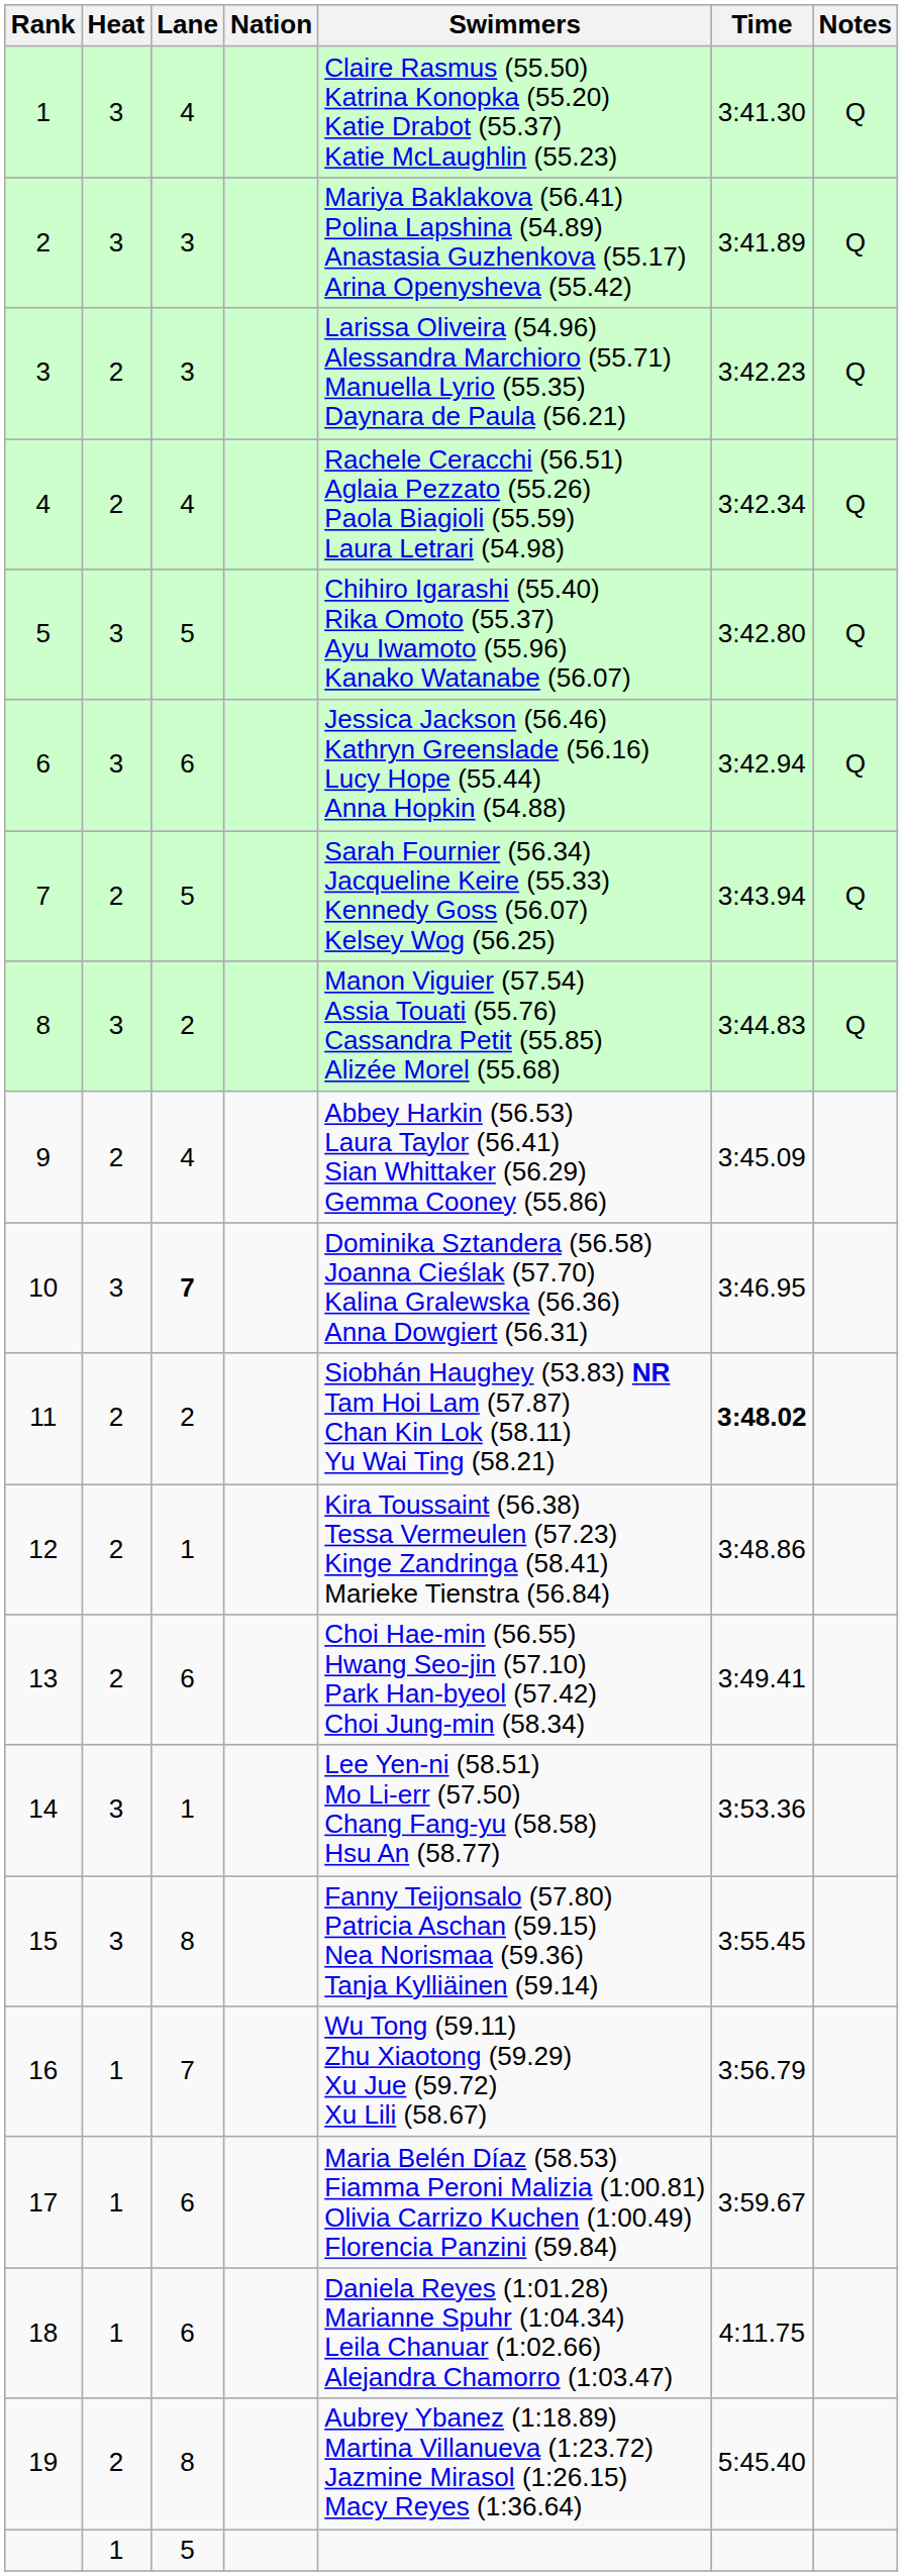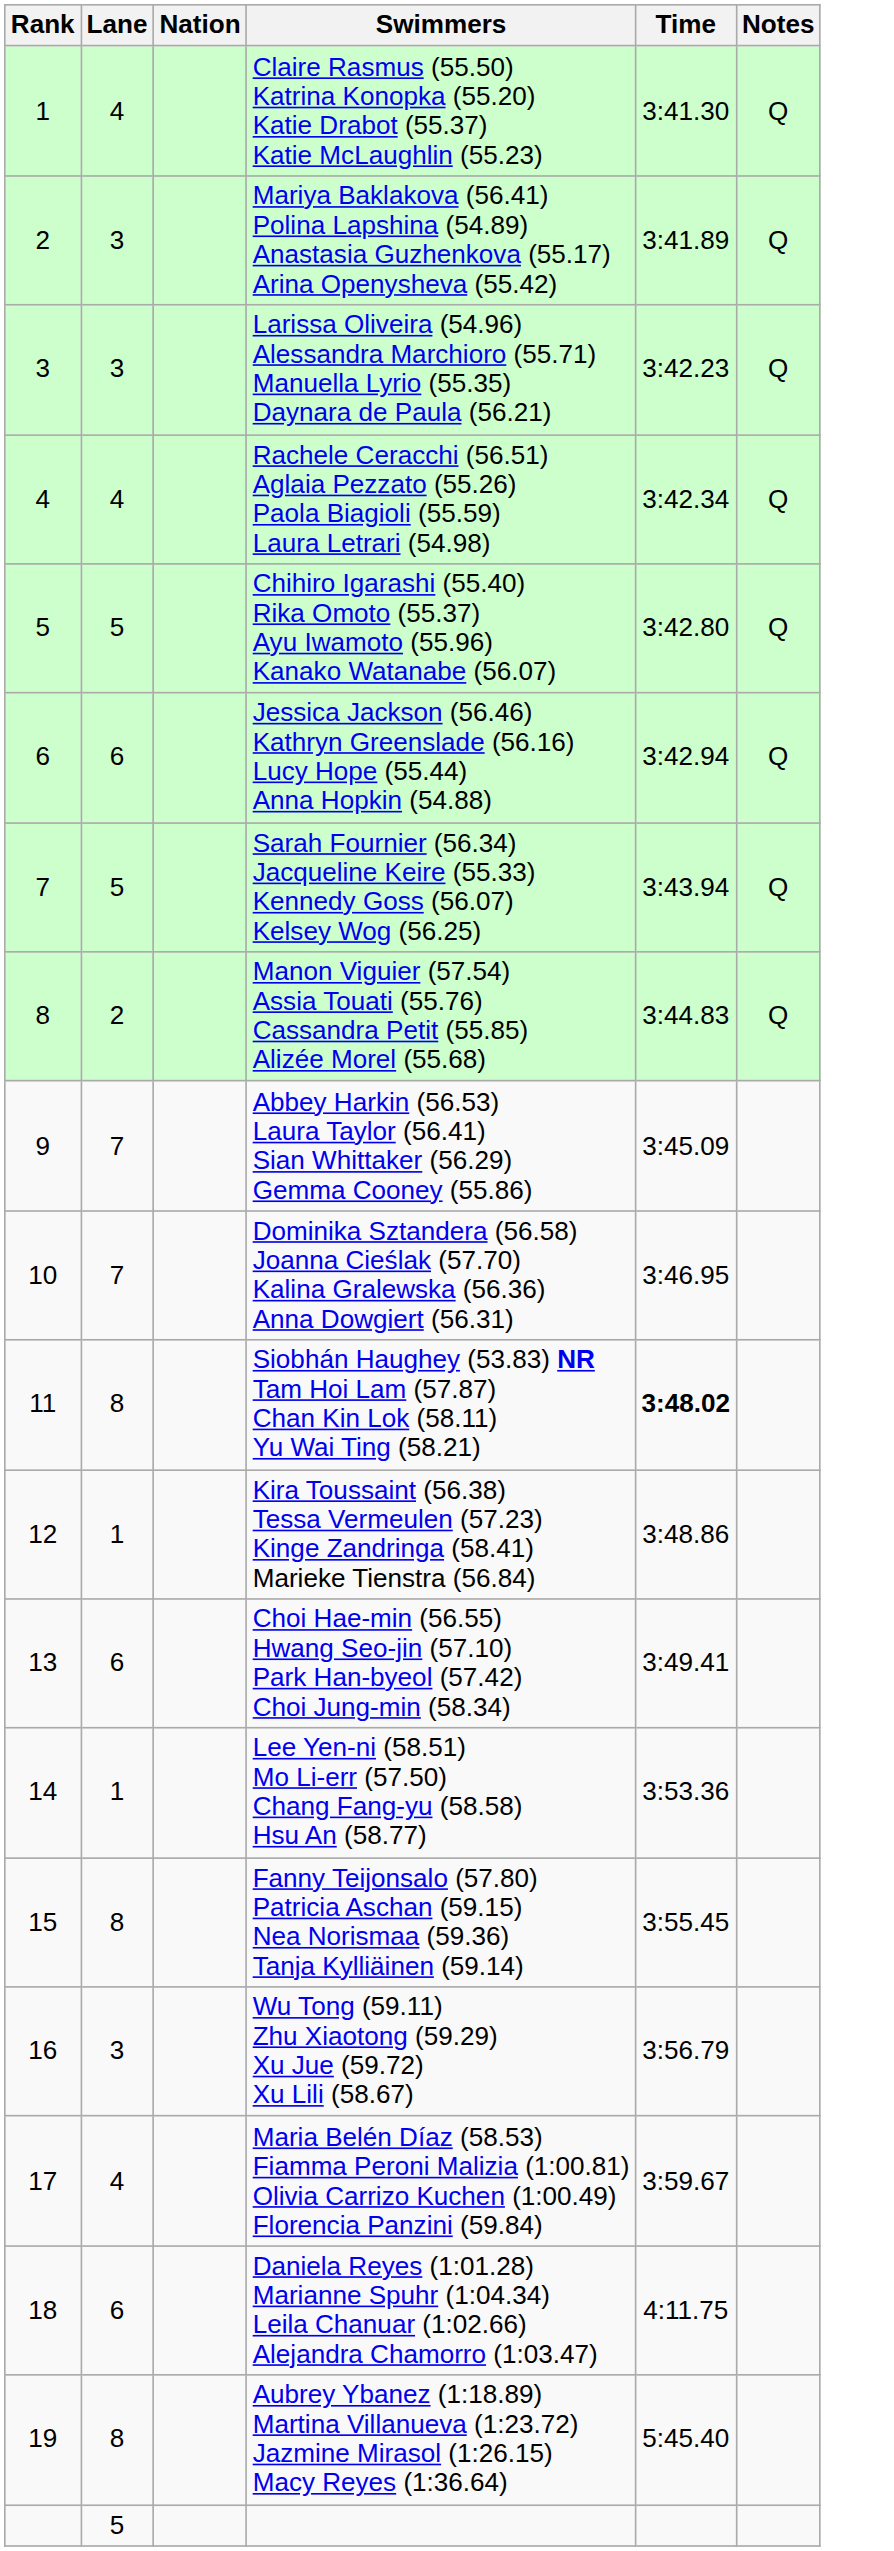 <table class="wikitable sortable" style="text-align:center">
 <tr>
 <th>Rank</th>
-<th>Heat</th>
 <th>Lane</th>
 <th>Nation</th>
 <th>Swimmers</th>
 <th>Time</th>
 <th>Notes</th>
 </tr>
 <tr bgcolor=ccffcc>
 <td>1</td>
-<td>3</td>
 <td>4</td>
 <td align=left></td>
 <td align=left><a href='#'>Claire Rasmus</a> (55.50)<br><a href='#'>Katrina Konopka</a> (55.20)<br><a href='#'>Katie Drabot</a> (55.37)<br><a href='#'>Katie McLaughlin</a> (55.23)</td>
 <td>3:41.30</td>
 <td>Q</td>
 </tr>
 <tr bgcolor=ccffcc>
 <td>2</td>
 <td>3</td>
-<td>3</td>
 <td align=left></td>
 <td align=left><a href='#'>Mariya Baklakova</a> (56.41)<br><a href='#'>Polina Lapshina</a> (54.89)<br><a href='#'>Anastasia Guzhenkova</a> (55.17)<br><a href='#'>Arina Openysheva</a> (55.42)</td>
 <td>3:41.89</td>
 <td>Q</td>
 </tr>
 <tr bgcolor=ccffcc>
 <td>3</td>
-<td>2</td>
 <td>3</td>
 <td align=left></td>
 <td align=left><a href='#'>Larissa Oliveira</a> (54.96)<br><a href='#'>Alessandra Marchioro</a> (55.71)<br><a href='#'>Manuella Lyrio</a> (55.35)<br><a href='#'>Daynara de Paula</a> (56.21)</td>
 <td>3:42.23</td>
 <td>Q</td>
 </tr>
 <tr bgcolor=ccffcc>
 <td>4</td>
-<td>2</td>
 <td>4</td>
 <td align=left></td>
 <td align=left><a href='#'>Rachele Ceracchi</a> (56.51)<br><a href='#'>Aglaia Pezzato</a> (55.26)<br><a href='#'>Paola Biagioli</a> (55.59)<br><a href='#'>Laura Letrari</a> (54.98)</td>
 <td>3:42.34</td>
 <td>Q</td>
 </tr>
 <tr bgcolor=ccffcc>
 <td>5</td>
-<td>3</td>
 <td>5</td>
 <td align=left></td>
 <td align=left><a href='#'>Chihiro Igarashi</a> (55.40)<br><a href='#'>Rika Omoto</a> (55.37)<br><a href='#'>Ayu Iwamoto</a> (55.96)<br><a href='#'>Kanako Watanabe</a> (56.07)</td>
 <td>3:42.80</td>
 <td>Q</td>
 </tr>
 <tr bgcolor=ccffcc>
 <td>6</td>
-<td>3</td>
 <td>6</td>
 <td align=left></td>
 <td align=left><a href='#'>Jessica Jackson</a> (56.46)<br><a href='#'>Kathryn Greenslade</a> (56.16)<br><a href='#'>Lucy Hope</a> (55.44)<br><a href='#'>Anna Hopkin</a> (54.88)</td>
 <td>3:42.94</td>
 <td>Q</td>
 </tr>
 <tr bgcolor=ccffcc>
 <td>7</td>
-<td>2</td>
 <td>5</td>
 <td align=left></td>
 <td align=left><a href='#'>Sarah Fournier</a> (56.34)<br><a href='#'>Jacqueline Keire</a> (55.33)<br><a href='#'>Kennedy Goss</a> (56.07)<br><a href='#'>Kelsey Wog</a> (56.25)</td>
 <td>3:43.94</td>
 <td>Q</td>
 </tr>
 <tr bgcolor=ccffcc>
 <td>8</td>
-<td>3</td>
 <td>2</td>
 <td align=left></td>
 <td align=left><a href='#'>Manon Viguier</a> (57.54)<br><a href='#'>Assia Touati</a> (55.76)<br><a href='#'>Cassandra Petit</a> (55.85)<br><a href='#'>Alizée Morel</a> (55.68)</td>
 <td>3:44.83</td>
 <td>Q</td>
 </tr>
 <tr>
 <td>9</td>
-<td>2</td>
-<td>4</td>
+<td>7</td>
 <td align=left></td>
 <td align=left><a href='#'>Abbey Harkin</a> (56.53)<br><a href='#'>Laura Taylor</a> (56.41)<br><a href='#'>Sian Whittaker</a> (56.29)<br><a href='#'>Gemma Cooney</a> (55.86)</td>
 <td>3:45.09</td>
 <td></td>
 </tr>
 <tr>
 <td>10</td>
-<td>3</td>
-<td><strong>7</strong></td>
+<td>7</td>
 <td align=left></td>
 <td align=left><a href='#'>Dominika Sztandera</a> (56.58)<br><a href='#'>Joanna Cieślak</a> (57.70)<br><a href='#'>Kalina Gralewska</a> (56.36)<br><a href='#'>Anna Dowgiert</a> (56.31)</td>
 <td>3:46.95</td>
 <td></td>
 </tr>
 <tr>
 <td>11</td>
-<td>2</td>
-<td>2</td>
+<td>8</td>
 <td align=left></td>
 <td align=left><a href='#'>Siobhán Haughey</a> (53.83) <strong><a href='#'>NR</a></strong><br><a href='#'>Tam Hoi Lam</a> (57.87)<br><a href='#'>Chan Kin Lok</a> (58.11)<br><a href='#'>Yu Wai Ting</a> (58.21)</td>
 <td><strong>3:48.02</strong></td>
 <td></td>
 </tr>
 <tr>
 <td>12</td>
-<td>2</td>
 <td>1</td>
 <td align=left></td>
 <td align=left><a href='#'>Kira Toussaint</a> (56.38)<br><a href='#'>Tessa Vermeulen</a> (57.23)<br><a href='#'>Kinge Zandringa</a> (58.41)<br>Marieke Tienstra (56.84)</td>
 <td>3:48.86</td>
 <td></td>
 </tr>
 <tr>
 <td>13</td>
-<td>2</td>
 <td>6</td>
 <td align=left></td>
 <td align=left><a href='#'>Choi Hae-min</a> (56.55)<br><a href='#'>Hwang Seo-jin</a> (57.10)<br><a href='#'>Park Han-byeol</a> (57.42)<br><a href='#'>Choi Jung-min</a> (58.34)</td>
 <td>3:49.41</td>
 <td></td>
 </tr>
 <tr>
 <td>14</td>
-<td>3</td>
 <td>1</td>
 <td align=left></td>
 <td align=left><a href='#'>Lee Yen-ni</a> (58.51)<br><a href='#'>Mo Li-err</a> (57.50)<br><a href='#'>Chang Fang-yu</a> (58.58)<br><a href='#'>Hsu An</a> (58.77)</td>
 <td>3:53.36</td>
 <td></td>
 </tr>
 <tr>
 <td>15</td>
-<td>3</td>
 <td>8</td>
 <td align=left></td>
 <td align=left><a href='#'>Fanny Teijonsalo</a> (57.80)<br><a href='#'>Patricia Aschan</a> (59.15)<br><a href='#'>Nea Norismaa</a> (59.36)<br><a href='#'>Tanja Kylliäinen</a> (59.14)</td>
 <td>3:55.45</td>
 <td></td>
 </tr>
 <tr>
 <td>16</td>
-<td>1</td>
-<td>7</td>
+<td>3</td>
 <td align=left></td>
 <td align=left><a href='#'>Wu Tong</a> (59.11)<br><a href='#'>Zhu Xiaotong</a> (59.29)<br><a href='#'>Xu Jue</a> (59.72)<br><a href='#'>Xu Lili</a> (58.67)</td>
 <td>3:56.79</td>
 <td></td>
 </tr>
 <tr>
 <td>17</td>
-<td>1</td>
-<td>6</td>
+<td>4</td>
 <td align=left></td>
 <td align=left><a href='#'>Maria Belén Díaz</a> (58.53)<br><a href='#'>Fiamma Peroni Malizia</a> (1:00.81)<br><a href='#'>Olivia Carrizo Kuchen</a> (1:00.49)<br><a href='#'>Florencia Panzini</a> (59.84)</td>
 <td>3:59.67</td>
 <td></td>
 </tr>
 <tr>
 <td>18</td>
-<td>1</td>
 <td>6</td>
 <td align=left></td>
 <td align=left><a href='#'>Daniela Reyes</a> (1:01.28)<br><a href='#'>Marianne Spuhr</a> (1:04.34)<br><a href='#'>Leila Chanuar</a> (1:02.66)<br><a href='#'>Alejandra Chamorro</a> (1:03.47)</td>
 <td>4:11.75</td>
 <td></td>
 </tr>
 <tr>
 <td>19</td>
-<td>2</td>
 <td>8</td>
 <td align=left></td>
 <td align=left><a href='#'>Aubrey Ybanez</a> (1:18.89)<br><a href='#'>Martina Villanueva</a> (1:23.72)<br><a href='#'>Jazmine Mirasol</a> (1:26.15)<br><a href='#'>Macy Reyes</a> (1:36.64)</td>
 <td>5:45.40</td>
 <td></td>
 </tr>
 <tr>
 <td></td>
-<td>1</td>
 <td>5</td>
 <td align=left></td>
 <td></td>
 <td></td>
 <td></td>
 </tr>
 </table>
